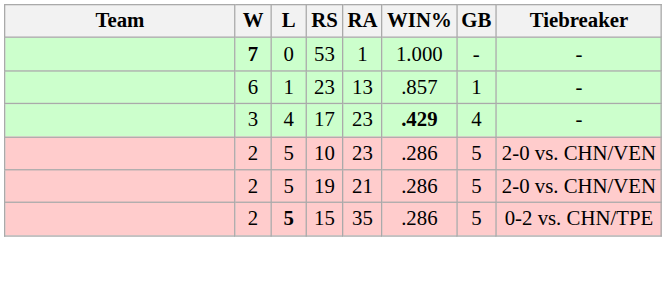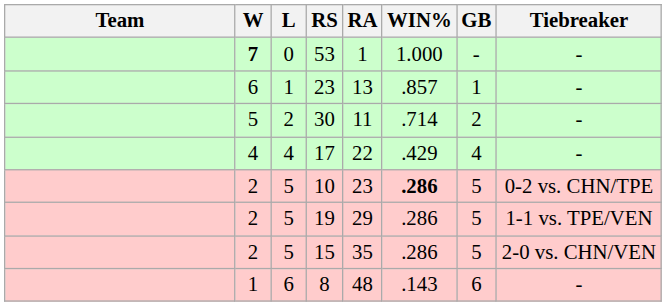 <table class=wikitable style=text-align:center>
 <tr>
 <th width=170>Team</th>
 <th width=20>W</th>
 <th width=20>L</th>
 <th width=20>RS</th>
 <th width=20>RA</th>
 <th width=20>WIN%</th>
 <th width=20>GB</th>
 <th width=120>Tiebreaker</th>
 </tr>
 <tr style="background:#cfc;">
 <td align=left></td>
 <td><strong>7</strong></td>
 <td>0</td>
 <td>53</td>
 <td>1</td>
 <td>1.000</td>
 <td>-</td>
 <td>-</td>
 </tr>
 <tr style="background:#cfc;">
 <td align=left></td>
 <td>6</td>
 <td>1</td>
 <td>23</td>
 <td>13</td>
 <td>.857</td>
 <td>1</td>
 <td>-</td>
 </tr>
 <tr style="background:#cfc;">
 <td align=left></td>
-<td>3</td>
+<td>5</td>
+<td>2</td>
+<td>30</td>
+<td>11</td>
+<td>.714</td>
+<td>2</td>
+<td>-</td>
+</tr>
+<tr style="background:#cfc;">
+<td align=left></td>
+<td>4</td>
 <td>4</td>
 <td>17</td>
-<td>23</td>
-<td><strong>.429</strong></td>
+<td>22</td>
+<td>.429</td>
 <td>4</td>
 <td>-</td>
 </tr>
 <tr style="background:#fcc;">
 <td align=left></td>
 <td>2</td>
 <td>5</td>
 <td>10</td>
 <td>23</td>
+<td><strong>.286</strong></td>
+<td>5</td>
+<td>0-2 vs. CHN/TPE</td>
+</tr>
+<tr style="background:#fcc;">
+<td align=left></td>
+<td>2</td>
+<td>5</td>
+<td>19</td>
+<td>29</td>
+<td>.286</td>
+<td>5</td>
+<td>1-1 vs. TPE/VEN</td>
+</tr>
+<tr style="background:#fcc;">
+<td align=left></td>
+<td>2</td>
+<td>5</td>
+<td>15</td>
+<td>35</td>
 <td>.286</td>
 <td>5</td>
 <td>2-0 vs. CHN/VEN</td>
 </tr>
 <tr style="background:#fcc;">
 <td align=left></td>
-<td>2</td>
-<td>5</td>
-<td>19</td>
-<td>21</td>
-<td>.286</td>
-<td>5</td>
-<td>2-0 vs. CHN/VEN</td>
-</tr>
-<tr style="background:#fcc;">
-<td align=left></td>
-<td>2</td>
-<td><strong>5</strong></td>
-<td>15</td>
-<td>35</td>
-<td>.286</td>
-<td>5</td>
-<td>0-2 vs. CHN/TPE</td>
+<td>1</td>
+<td>6</td>
+<td>8</td>
+<td>48</td>
+<td>.143</td>
+<td>6</td>
+<td>-</td>
 </tr>
 </table>
